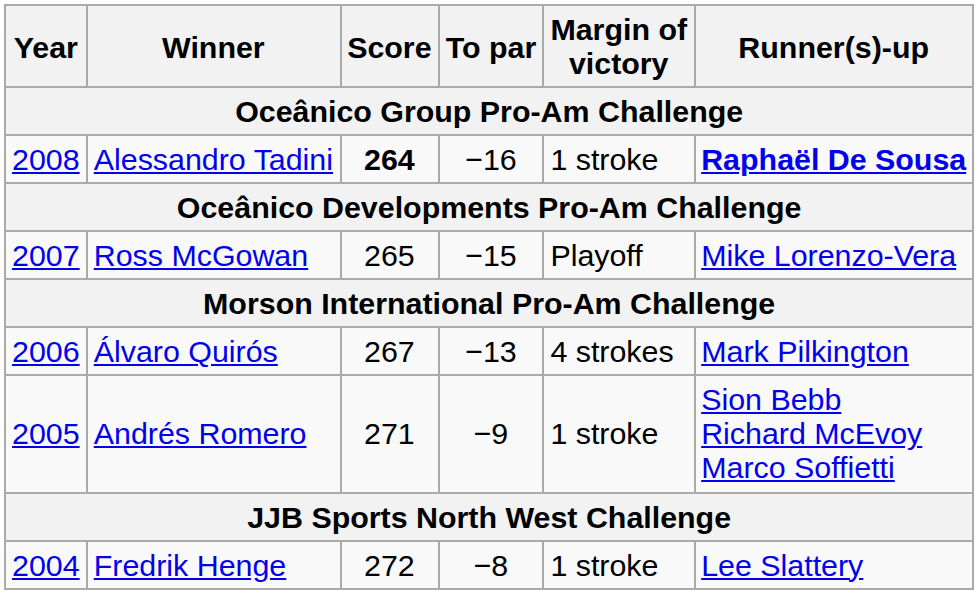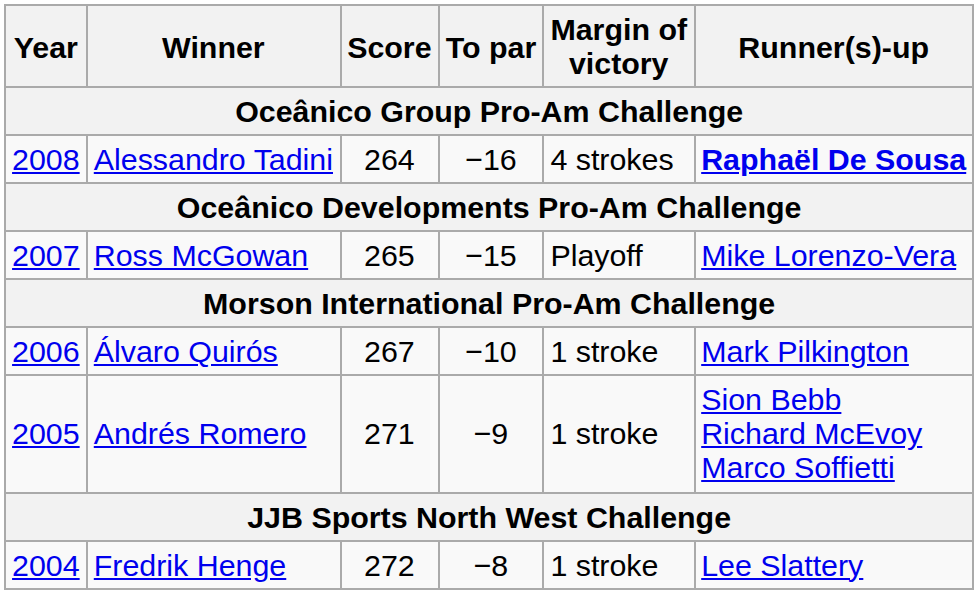 <table class=wikitable style="font-size:95%">
 <tr>
 <th>Year</th>
 <th>Winner</th>
 <th>Score</th>
 <th>To par</th>
 <th>Margin of<br>victory</th>
 <th>Runner(s)-up</th>
 </tr>
 <tr>
 <th colspan=6>Oceânico Group Pro-Am Challenge</th>
 </tr>
 <tr>
 <td><a href='#'>2008</a></td>
 <td> <a href='#'>Alessandro Tadini</a></td>
-<td align=center><strong>264</strong></td>
+<td align=center>264</td>
 <td align=center>−16</td>
-<td>1 stroke</td>
+<td>4 strokes</td>
 <td><strong> <a href='#'>Raphaël De Sousa</a></strong></td>
 </tr>
 <tr>
 <th colspan=6>Oceânico Developments Pro-Am Challenge</th>
 </tr>
 <tr>
 <td><a href='#'>2007</a></td>
 <td> <a href='#'>Ross McGowan</a></td>
 <td align=center>265</td>
 <td align=center>−15</td>
 <td>Playoff</td>
 <td> <a href='#'>Mike Lorenzo-Vera</a></td>
 </tr>
 <tr>
 <th colspan=6>Morson International Pro-Am Challenge</th>
 </tr>
 <tr>
 <td><a href='#'>2006</a></td>
 <td> <a href='#'>Álvaro Quirós</a></td>
 <td align=center>267</td>
-<td align=center>−13</td>
-<td>4 strokes</td>
+<td align=center>−10</td>
+<td>1 stroke</td>
 <td> <a href='#'>Mark Pilkington</a></td>
 </tr>
 <tr>
 <td><a href='#'>2005</a></td>
 <td> <a href='#'>Andrés Romero</a></td>
 <td align=center>271</td>
 <td align=center>−9</td>
 <td>1 stroke</td>
 <td> <a href='#'>Sion Bebb</a><br> <a href='#'>Richard McEvoy</a><br> <a href='#'>Marco Soffietti</a></td>
 </tr>
 <tr>
 <th colspan=6>JJB Sports North West Challenge</th>
 </tr>
 <tr>
 <td><a href='#'>2004</a></td>
 <td> <a href='#'>Fredrik Henge</a></td>
 <td align=center>272</td>
 <td align=center>−8</td>
 <td>1 stroke</td>
 <td> <a href='#'>Lee Slattery</a></td>
 </tr>
 </table>
